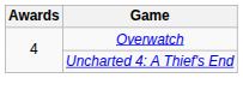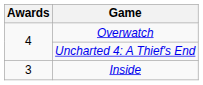 <table class="wikitable floatleft" rowspan="2" style="text-align:center;" background: #f6e39c;>
 <tr>
 <th scope="col">Awards</th>
 <th scope="col">Game</th>
 </tr>
 <tr>
 <td rowspan=2>4</td>
 <td><em><a href='#'>Overwatch</a></em></td>
 </tr>
 <tr>
 <td><em><a href='#'>Uncharted 4: A Thief's End</a></em></td>
 </tr>
+<tr>
+<td>3</td>
+<td><em><a href='#'>Inside</a></em></td>
+</tr>
 </table>
